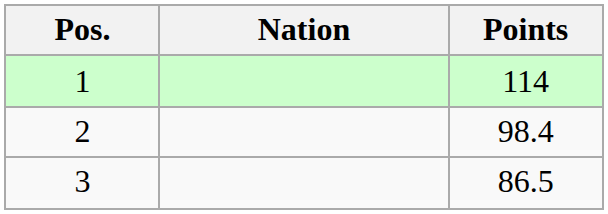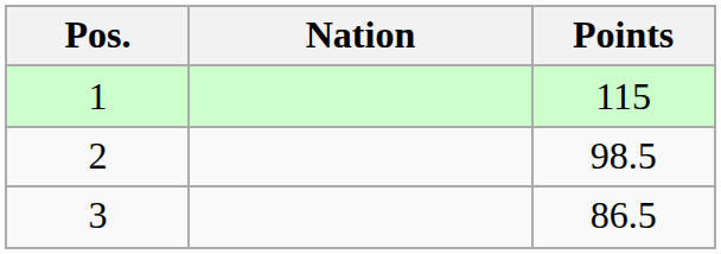 <table class="wikitable gauche" cellspacing="1" style="width:300px;">
 <tr style="background:#efefef; text-align:center;">
 <th style="width:70px;">Pos.</th>
 <th>Nation</th>
 <th style="width:70px;">Points</th>
 </tr>
 <tr style="vertical-align:top; text-align:center; background:#ccffcc;">
 <td>1</td>
 <td style="text-align:left;"></td>
-<td>114</td>
+<td>115</td>
 </tr>
 <tr style="vertical-align:top; text-align:center;">
 <td>2</td>
 <td style="text-align:left;"></td>
-<td>98.4</td>
+<td>98.5</td>
 </tr>
 <tr style="vertical-align:top; text-align:center;">
 <td>3</td>
 <td style="text-align:left;"></td>
 <td>86.5</td>
 </tr>
 </table>
